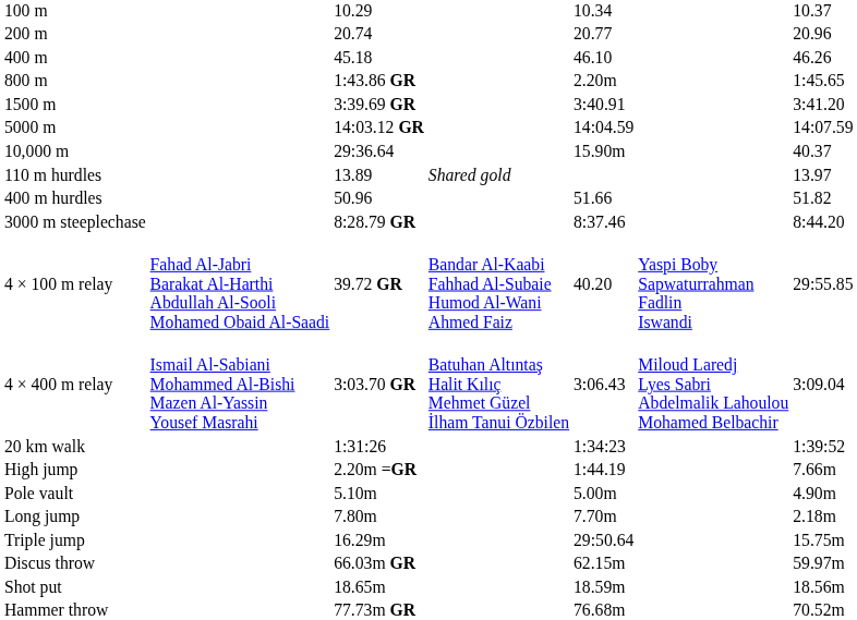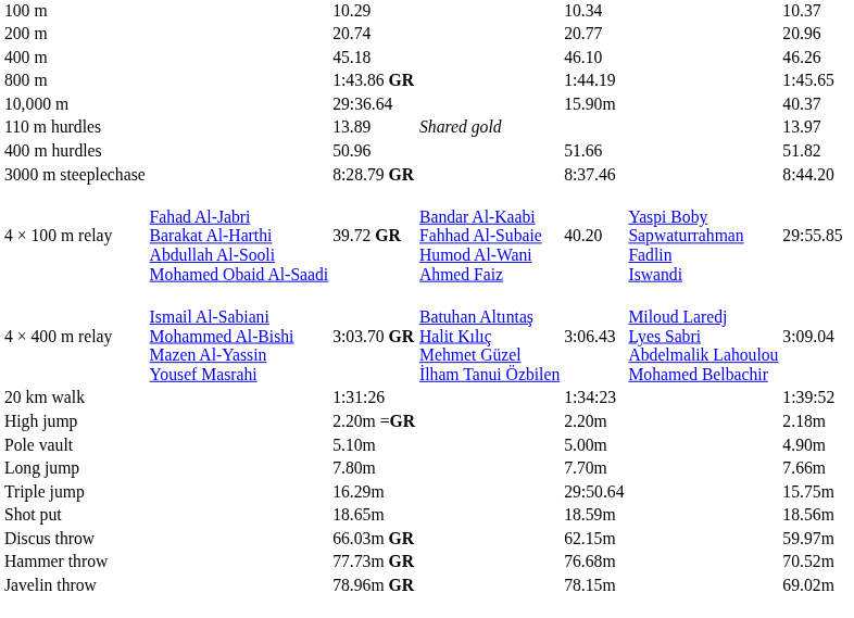 <table>
 <tr>
 <td>100 m</td>
 <td></td>
 <td>10.29</td>
 <td></td>
 <td>10.34</td>
 <td></td>
 <td>10.37</td>
 </tr>
 <tr>
 <td>200 m</td>
 <td></td>
 <td>20.74</td>
 <td></td>
 <td>20.77</td>
 <td></td>
 <td>20.96</td>
 </tr>
 <tr>
 <td>400 m</td>
 <td></td>
 <td>45.18</td>
 <td></td>
 <td>46.10</td>
 <td></td>
 <td>46.26</td>
 </tr>
 <tr>
 <td>800 m</td>
 <td></td>
 <td>1:43.86 <strong>GR</strong></td>
 <td></td>
-<td>2.20m</td>
+<td>1:44.19</td>
 <td></td>
 <td>1:45.65</td>
-</tr>
-<tr>
-<td>1500 m</td>
-<td></td>
-<td>3:39.69 <strong>GR</strong></td>
-<td></td>
-<td>3:40.91</td>
-<td></td>
-<td>3:41.20</td>
-</tr>
-<tr>
-<td>5000 m</td>
-<td></td>
-<td>14:03.12 <strong>GR</strong></td>
-<td></td>
-<td>14:04.59</td>
-<td></td>
-<td>14:07.59</td>
 </tr>
 <tr>
 <td>10,000 m</td>
 <td></td>
 <td>29:36.64</td>
 <td></td>
 <td>15.90m</td>
 <td></td>
 <td>40.37</td>
 </tr>
 <tr>
 <td rowspan=2>110 m hurdles</td>
 <td></td>
 <td rowspan=2>13.89</td>
 <td rowspan=2><em>Shared gold</em></td>
 <td rowspan=2></td>
 <td rowspan=2></td>
 <td rowspan=2>13.97</td>
 </tr>
 <tr>
 <td></td>
 </tr>
 <tr>
 <td>400 m hurdles</td>
 <td></td>
 <td>50.96</td>
 <td></td>
 <td>51.66</td>
 <td></td>
 <td>51.82</td>
 </tr>
 <tr>
 <td>3000 m steeplechase</td>
 <td></td>
 <td>8:28.79 <strong>GR</strong></td>
 <td></td>
 <td>8:37.46</td>
 <td></td>
 <td>8:44.20</td>
 </tr>
 <tr>
 <td>4 × 100 m relay</td>
 <td><br><a href='#'>Fahad Al-Jabri</a><br><a href='#'>Barakat Al-Harthi</a><br><a href='#'>Abdullah Al-Sooli</a><br><a href='#'>Mohamed Obaid Al-Saadi</a></td>
 <td>39.72 <strong>GR</strong></td>
 <td><br><a href='#'>Bandar Al-Kaabi</a><br><a href='#'>Fahhad Al-Subaie</a><br><a href='#'>Humod Al-Wani</a><br><a href='#'>Ahmed Faiz</a></td>
 <td>40.20</td>
 <td><br><a href='#'>Yaspi Boby</a><br><a href='#'>Sapwaturrahman</a><br><a href='#'>Fadlin</a><br><a href='#'>Iswandi</a></td>
 <td>29:55.85</td>
 </tr>
 <tr>
 <td>4 × 400 m relay</td>
 <td><br><a href='#'>Ismail Al-Sabiani</a><br><a href='#'>Mohammed Al-Bishi</a><br><a href='#'>Mazen Al-Yassin</a><br><a href='#'>Yousef Masrahi</a></td>
 <td>3:03.70 <strong>GR</strong></td>
 <td><br><a href='#'>Batuhan Altıntaş</a><br><a href='#'>Halit Kılıç</a><br><a href='#'>Mehmet Güzel</a><br><a href='#'>İlham Tanui Özbilen</a></td>
 <td>3:06.43</td>
 <td><br><a href='#'>Miloud Laredj</a><br><a href='#'>Lyes Sabri</a><br><a href='#'>Abdelmalik Lahoulou</a><br><a href='#'>Mohamed Belbachir</a></td>
 <td>3:09.04</td>
 </tr>
 <tr>
 <td>20 km walk</td>
 <td></td>
 <td>1:31:26</td>
 <td></td>
 <td>1:34:23</td>
 <td></td>
 <td>1:39:52</td>
 </tr>
 <tr>
 <td>High jump</td>
 <td></td>
 <td>2.20m =<strong>GR</strong></td>
 <td></td>
-<td>1:44.19</td>
+<td>2.20m</td>
 <td></td>
-<td>7.66m</td>
+<td>2.18m</td>
 </tr>
 <tr>
 <td>Pole vault</td>
 <td></td>
 <td>5.10m</td>
 <td></td>
 <td>5.00m</td>
 <td></td>
 <td>4.90m</td>
 </tr>
 <tr>
 <td>Long jump</td>
 <td></td>
 <td>7.80m</td>
 <td></td>
 <td>7.70m</td>
 <td></td>
-<td>2.18m</td>
+<td>7.66m</td>
 </tr>
 <tr>
 <td>Triple jump</td>
 <td></td>
 <td>16.29m</td>
 <td></td>
 <td>29:50.64</td>
 <td></td>
 <td>15.75m</td>
 </tr>
 <tr>
+<td>Shot put</td>
+<td></td>
+<td>18.65m</td>
+<td></td>
+<td>18.59m</td>
+<td></td>
+<td>18.56m</td>
+</tr>
+<tr>
 <td>Discus throw</td>
 <td></td>
 <td>66.03m <strong>GR</strong></td>
 <td></td>
 <td>62.15m</td>
 <td></td>
 <td>59.97m</td>
-</tr>
-<tr>
-<td>Shot put</td>
-<td></td>
-<td>18.65m</td>
-<td></td>
-<td>18.59m</td>
-<td></td>
-<td>18.56m</td>
 </tr>
 <tr>
 <td>Hammer throw</td>
 <td></td>
 <td>77.73m <strong>GR</strong></td>
 <td></td>
 <td>76.68m</td>
 <td></td>
 <td>70.52m</td>
 </tr>
+<tr>
+<td>Javelin throw</td>
+<td></td>
+<td>78.96m <strong>GR</strong></td>
+<td></td>
+<td>78.15m</td>
+<td></td>
+<td>69.02m</td>
+</tr>
 </table>
